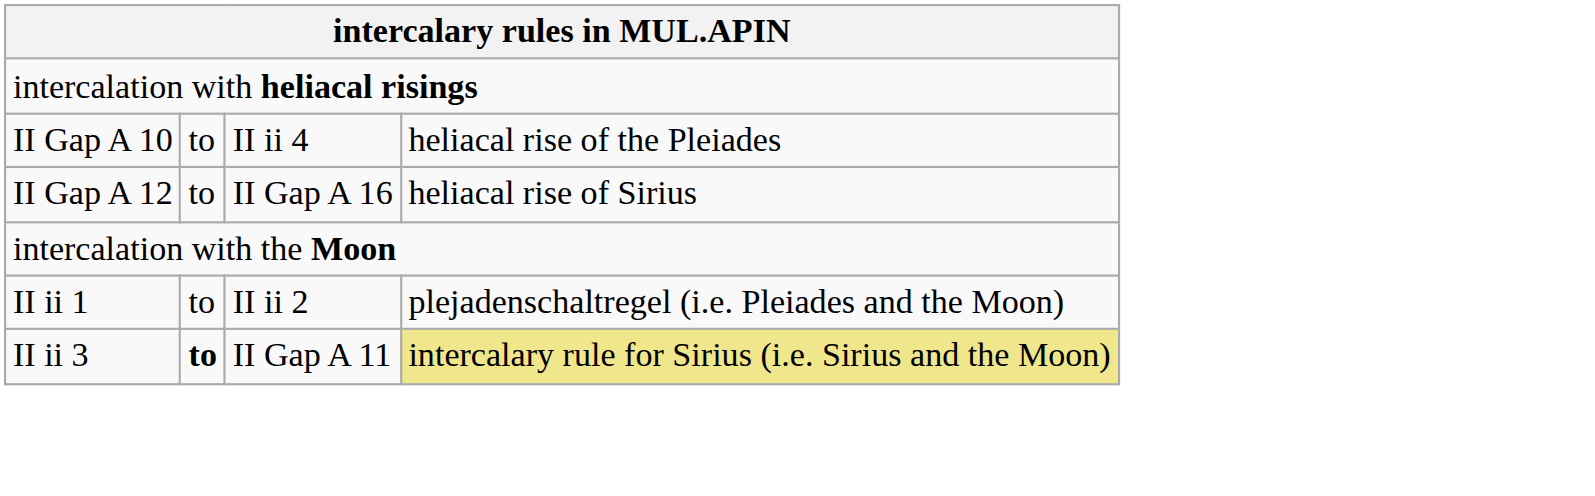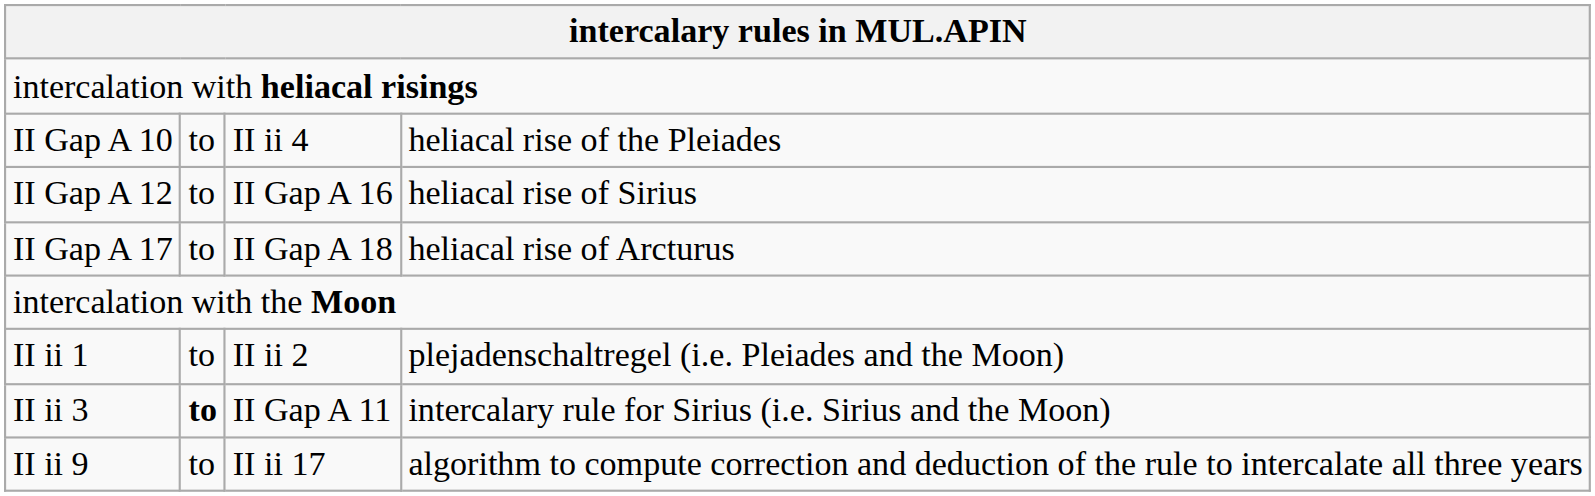 <table class="wikitable">
 <tr>
 <th colspan="4">intercalary rules in MUL.APIN</th>
 </tr>
 <tr>
 <td colspan="4">intercalation with <strong>heliacal risings</strong></td>
 </tr>
 <tr>
 <td>II Gap A 10</td>
 <td>to</td>
 <td>II ii 4</td>
 <td>heliacal rise of the Pleiades</td>
 </tr>
 <tr>
 <td>II Gap A 12</td>
 <td>to</td>
 <td>II Gap A 16</td>
 <td>heliacal rise of Sirius</td>
 </tr>
 <tr>
+<td>II Gap A 17</td>
+<td>to</td>
+<td>II Gap A 18</td>
+<td>heliacal rise of Arcturus</td>
+</tr>
+<tr>
 <td colspan="4">intercalation with the <strong>Moon</strong></td>
 </tr>
 <tr>
 <td>II ii 1</td>
 <td>to</td>
 <td>II ii 2</td>
 <td>plejadenschaltregel (i.e. Pleiades and the Moon)</td>
 </tr>
 <tr>
 <td>II ii 3</td>
 <td><strong>to</strong></td>
 <td>II Gap A 11</td>
-<td style="background: khaki;">intercalary rule for Sirius (i.e. Sirius and the Moon)</td>
+<td>intercalary rule for Sirius (i.e. Sirius and the Moon)</td>
+</tr>
+<tr>
+<td>II ii 9</td>
+<td>to</td>
+<td>II ii 17</td>
+<td>algorithm to compute correction and deduction of the rule to intercalate all three years</td>
 </tr>
 </table>
